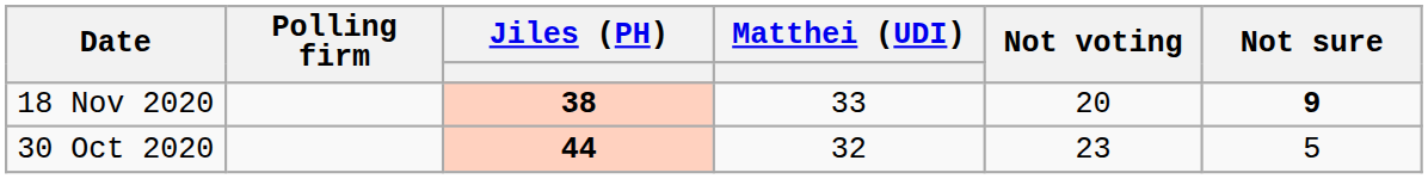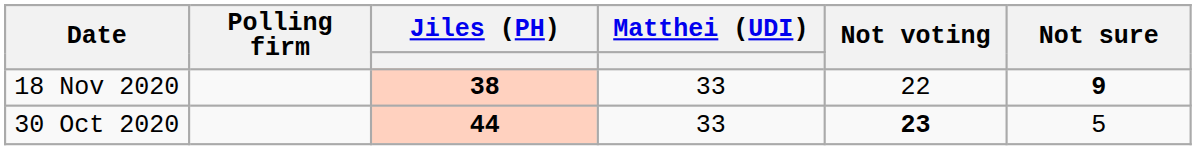 <table class="wikitable sortable mw-collapsible mw-collapsed" style=text-align:center;font-size:90%;line-height:12px>
 <tr>
 <th rowspan=2 width=80px>Date</th>
 <th rowspan=2 width=80px>Polling firm</th>
 <th width=100px><a href='#'>Jiles</a> (<a href='#'>PH</a>)</th>
 <th width=100px><a href='#'>Matthei</a> (<a href='#'>UDI</a>)</th>
 <th rowspan=2 width=80px>Not voting</th>
 <th rowspan=2 width=80px>Not sure</th>
 </tr>
 <tr>
 <th style=background:></th>
 <th style=background:></th>
 </tr>
 <tr>
 <td>18 Nov 2020</td>
 <td></td>
 <td style="background:#FFD1BF;"><strong>38</strong></td>
 <td>33</td>
-<td>20</td>
+<td>22</td>
 <td><strong>9</strong></td>
 </tr>
 <tr>
 <td>30 Oct 2020</td>
 <td></td>
 <td style="background:#FFD1BF;"><strong>44</strong></td>
-<td>32</td>
-<td>23</td>
+<td>33</td>
+<td><strong>23</strong></td>
 <td>5</td>
 </tr>
 </table>
